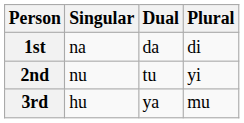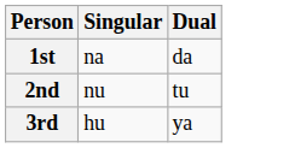 <table class="wikitable">
 <tr>
 <th>Person</th>
 <th>Singular</th>
 <th>Dual</th>
-<th>Plural</th>
 </tr>
 <tr>
 <th>1st</th>
 <td>na</td>
 <td>da</td>
-<td>di</td>
 </tr>
 <tr>
 <th>2nd</th>
 <td>nu</td>
 <td>tu</td>
-<td>yi</td>
 </tr>
 <tr>
 <th>3rd</th>
 <td>hu</td>
 <td>ya</td>
-<td>mu</td>
 </tr>
 </table>
